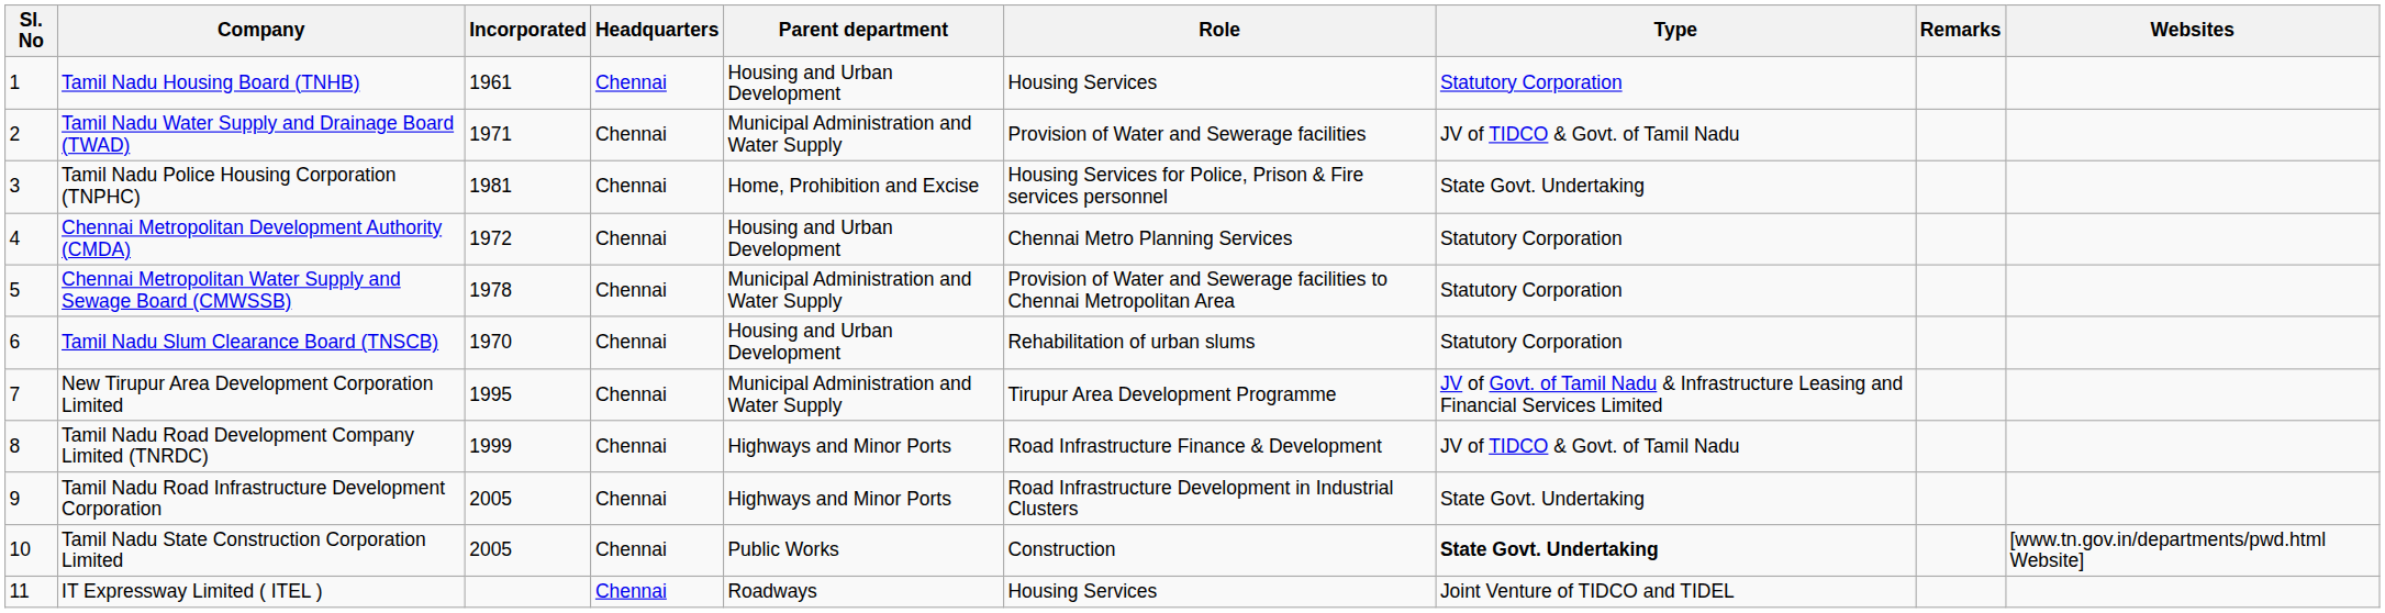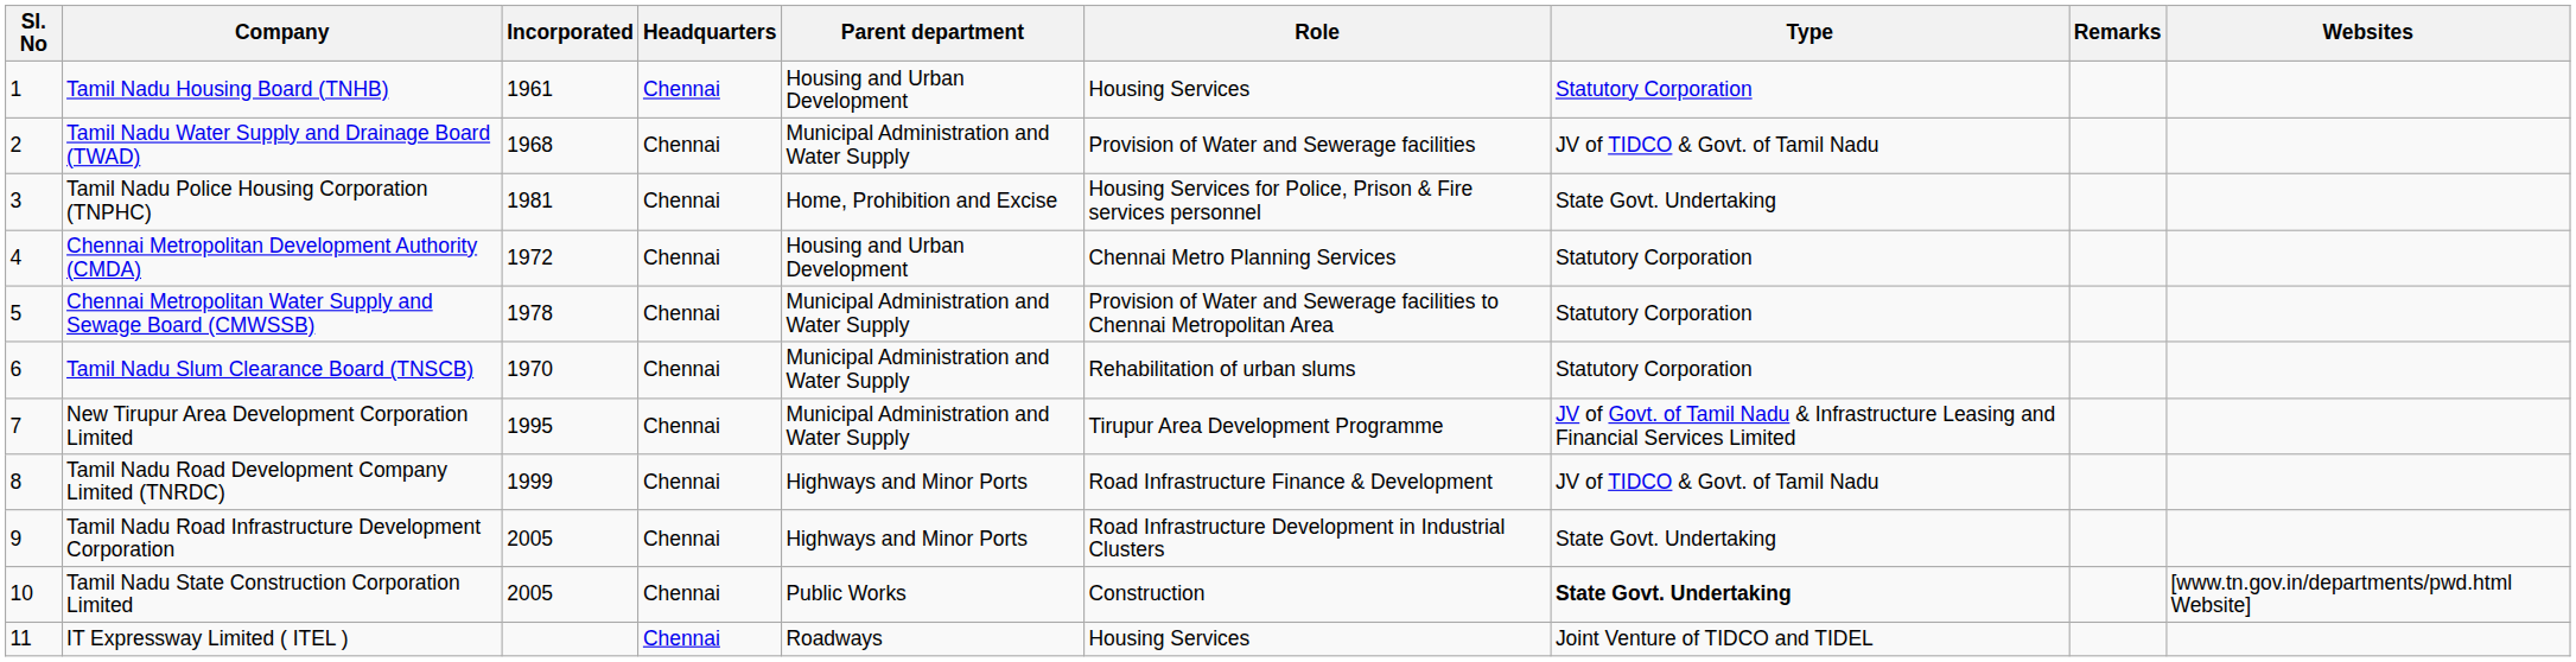 <table class="sortable wikitable" style="margin: 1em auto 1em auto;">
 <tr>
 <th>Sl. No</th>
 <th>Company</th>
 <th>Incorporated</th>
 <th>Headquarters</th>
 <th>Parent department</th>
 <th>Role</th>
 <th>Type</th>
 <th>Remarks</th>
 <th>Websites</th>
 </tr>
 <tr>
 <td>1</td>
 <td><a href='#'>Tamil Nadu Housing Board (TNHB)</a></td>
 <td>1961</td>
 <td><a href='#'>Chennai</a></td>
 <td>Housing and Urban Development</td>
 <td>Housing Services</td>
 <td><a href='#'>Statutory Corporation</a></td>
 <td></td>
 <td></td>
 </tr>
 <tr>
 <td>2</td>
 <td><a href='#'>Tamil Nadu Water Supply and Drainage Board (TWAD)</a></td>
-<td>1971</td>
+<td>1968</td>
 <td>Chennai</td>
 <td>Municipal Administration and Water Supply</td>
 <td>Provision of Water and Sewerage facilities</td>
 <td>JV of <a href='#'>TIDCO</a> & Govt. of Tamil Nadu</td>
 <td></td>
 <td></td>
 </tr>
 <tr>
 <td>3</td>
 <td>Tamil Nadu Police Housing Corporation (TNPHC)</td>
 <td>1981</td>
 <td>Chennai</td>
 <td>Home, Prohibition and Excise</td>
 <td>Housing Services for Police, Prison & Fire services personnel</td>
 <td>State Govt. Undertaking</td>
 <td></td>
 <td></td>
 </tr>
 <tr>
 <td>4</td>
 <td><a href='#'>Chennai Metropolitan Development Authority (CMDA)</a></td>
 <td>1972</td>
 <td>Chennai</td>
 <td>Housing and Urban Development</td>
 <td>Chennai Metro Planning Services</td>
 <td>Statutory Corporation</td>
 <td></td>
 <td></td>
 </tr>
 <tr>
 <td>5</td>
 <td><a href='#'>Chennai Metropolitan Water Supply and Sewage Board (CMWSSB)</a></td>
 <td>1978</td>
 <td>Chennai</td>
 <td>Municipal Administration and Water Supply</td>
 <td>Provision of Water and Sewerage facilities to Chennai Metropolitan Area</td>
 <td>Statutory Corporation</td>
 <td></td>
 <td></td>
 </tr>
 <tr>
 <td>6</td>
 <td><a href='#'>Tamil Nadu Slum Clearance Board (TNSCB)</a></td>
 <td>1970</td>
 <td>Chennai</td>
-<td>Housing and Urban Development</td>
+<td>Municipal Administration and Water Supply</td>
 <td>Rehabilitation of urban slums</td>
 <td>Statutory Corporation</td>
 <td></td>
 <td></td>
 </tr>
 <tr>
 <td>7</td>
 <td>New Tirupur Area Development Corporation Limited</td>
 <td>1995</td>
 <td>Chennai</td>
 <td>Municipal Administration and Water Supply</td>
 <td>Tirupur Area Development Programme</td>
 <td><a href='#'>JV</a> of <a href='#'>Govt. of Tamil Nadu</a> & Infrastructure Leasing and Financial Services Limited</td>
 <td></td>
 <td></td>
 </tr>
 <tr>
 <td>8</td>
 <td>Tamil Nadu Road Development Company Limited (TNRDC)</td>
 <td>1999</td>
 <td>Chennai</td>
 <td>Highways and Minor Ports</td>
 <td>Road Infrastructure Finance & Development</td>
 <td>JV of <a href='#'>TIDCO</a> & Govt. of Tamil Nadu</td>
 <td></td>
 <td></td>
 </tr>
 <tr>
 <td>9</td>
 <td>Tamil Nadu Road Infrastructure Development Corporation</td>
 <td>2005</td>
 <td>Chennai</td>
 <td>Highways and Minor Ports</td>
 <td>Road Infrastructure Development in Industrial Clusters</td>
 <td>State Govt. Undertaking</td>
 <td></td>
 <td></td>
 </tr>
 <tr>
 <td>10</td>
 <td>Tamil Nadu State Construction Corporation Limited</td>
 <td>2005</td>
 <td>Chennai</td>
 <td>Public Works</td>
 <td>Construction</td>
 <td><strong>State Govt. Undertaking</strong></td>
 <td></td>
 <td>[www.tn.gov.in/departments/pwd.html Website]</td>
 </tr>
 <tr>
 <td>11</td>
 <td>IT Expressway Limited ( ITEL )</td>
 <td></td>
 <td><a href='#'>Chennai</a></td>
 <td>Roadways</td>
 <td>Housing Services</td>
 <td>Joint Venture of TIDCO and TIDEL</td>
 <td></td>
 <td></td>
 </tr>
 </table>
